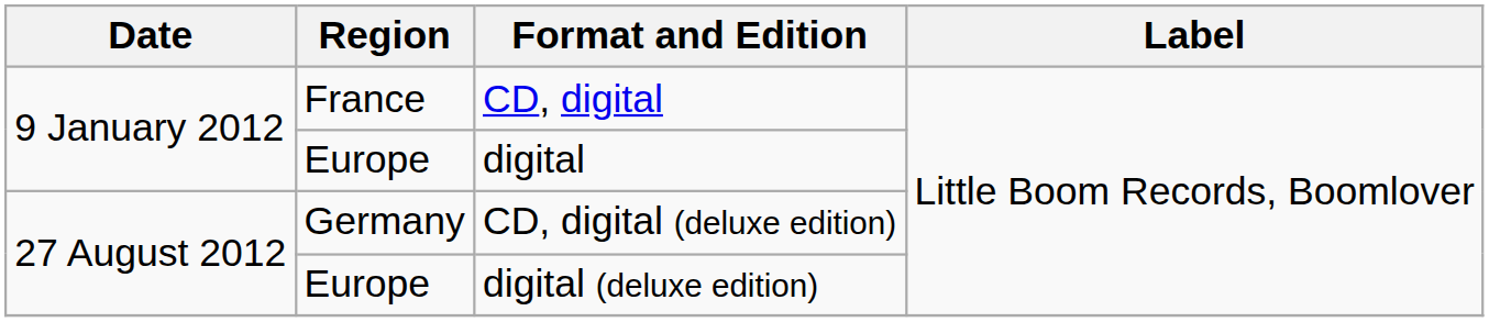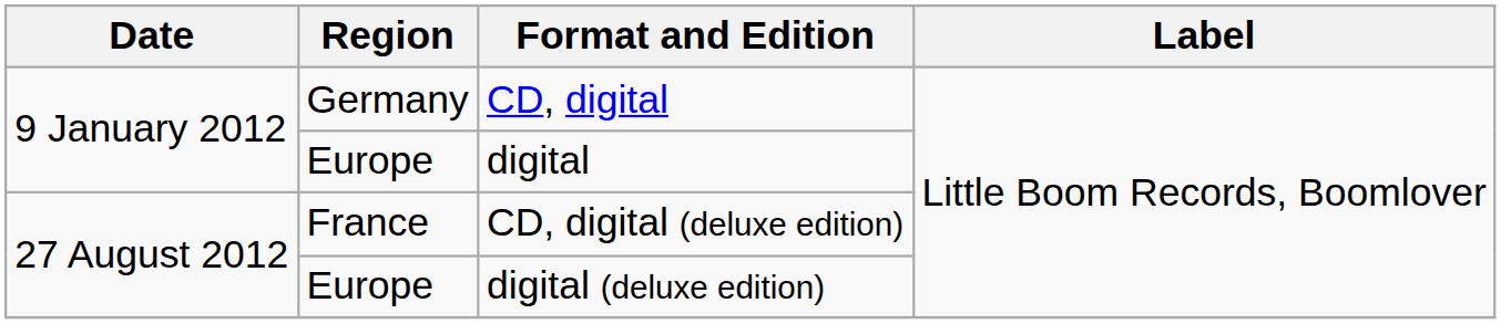 <table class="wikitable">
 <tr>
 <th align="center">Date</th>
 <th align="center">Region</th>
 <th align="center">Format and Edition</th>
 <th align="center">Label</th>
 </tr>
 <tr>
 <td align="left" rowspan="2">9 January 2012</td>
-<td align="left">France</td>
+<td align="left">Germany</td>
 <td align="left"><a href='#'>CD</a>, <a href='#'>digital</a></td>
 <td align="left" rowspan="4">Little Boom Records, Boomlover</td>
 </tr>
 <tr>
 <td align="left">Europe</td>
 <td align="left">digital</td>
 </tr>
 <tr>
 <td align="left" rowspan="2">27 August 2012</td>
-<td align="left">Germany</td>
+<td align="left">France</td>
 <td align="left">CD, digital <small>(deluxe edition)</small></td>
 </tr>
 <tr>
 <td align="left">Europe</td>
 <td align="left">digital <small>(deluxe edition)</small></td>
 </tr>
 <tr>
 </tr>
 </table>
